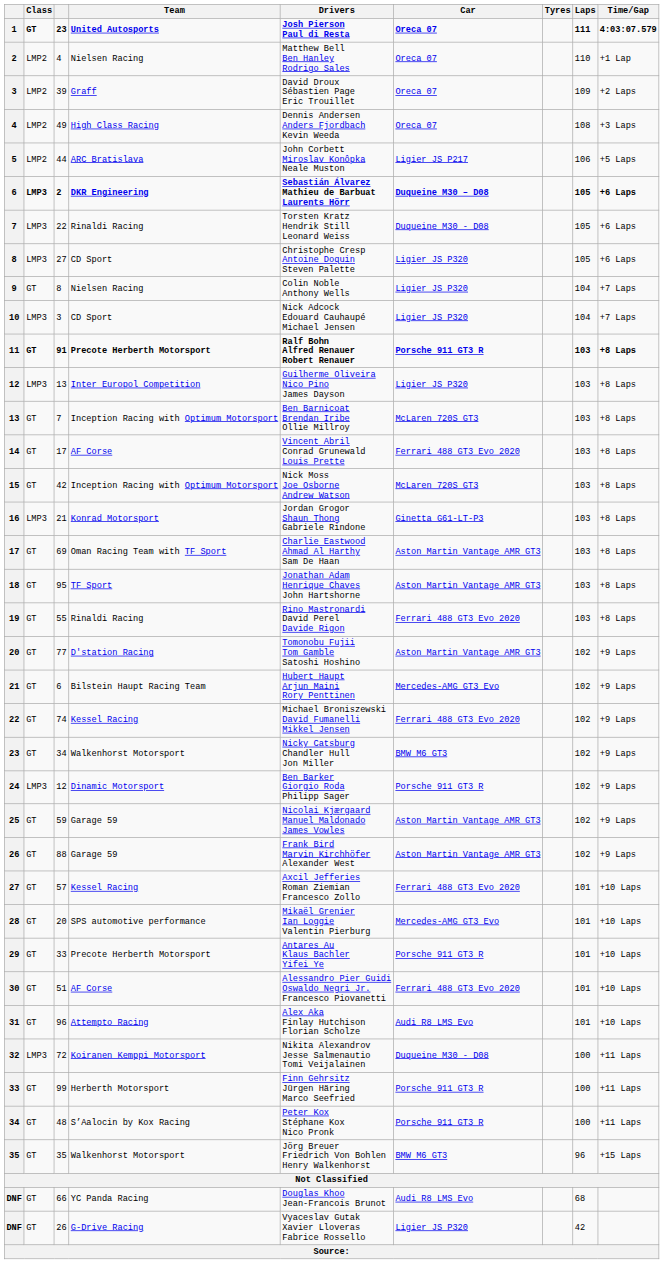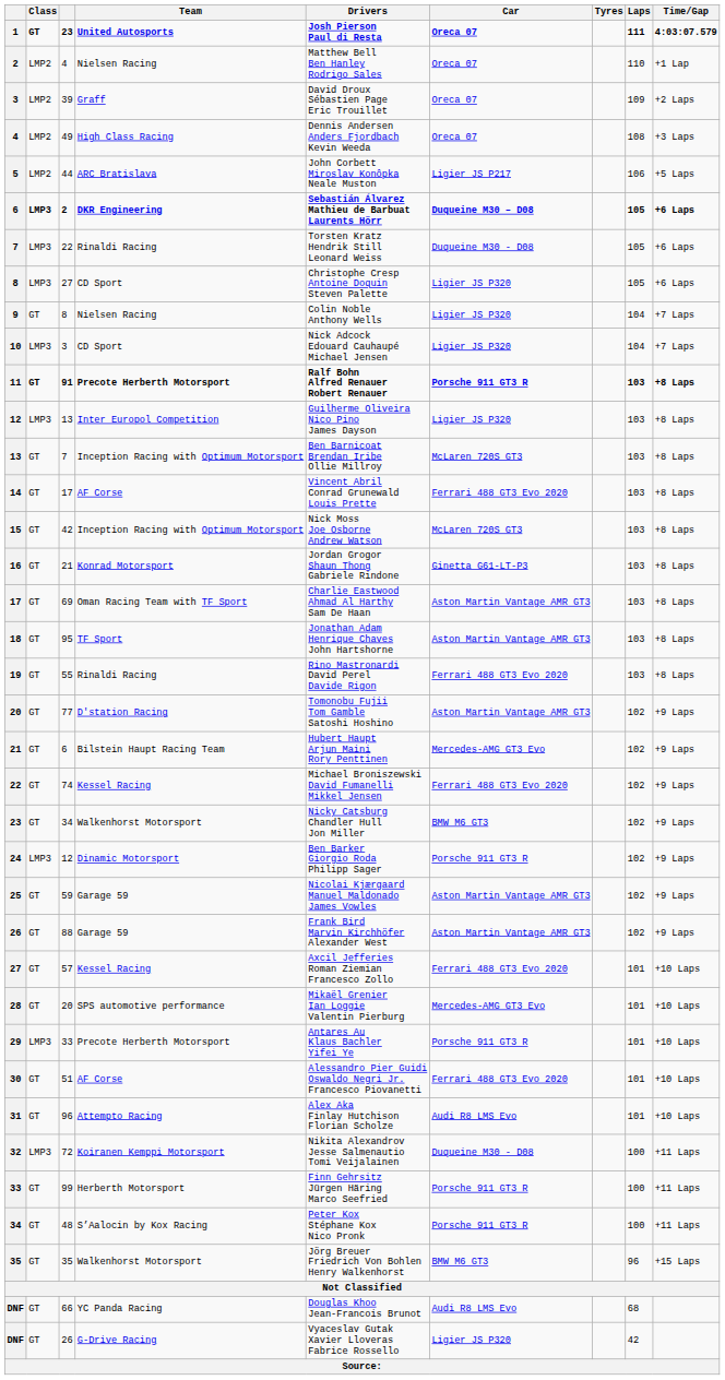 <table class="wikitable" style="font-size:95%;">
 <tr>
 <th></th>
 <th>Class</th>
 <th></th>
 <th>Team</th>
 <th>Drivers</th>
 <th>Car</th>
 <th>Tyres</th>
 <th>Laps</th>
 <th>Time/Gap</th>
 </tr>
 <tr>
 <th>1</th>
 <td><strong>GT</strong></td>
 <td><strong>23</strong></td>
 <td><strong> <a href='#'>United Autosports</a></strong></td>
 <td><strong> <a href='#'>Josh Pierson</a></strong><br><strong> <a href='#'>Paul di Resta</a></strong></td>
 <td><strong><a href='#'>Oreca 07</a></strong></td>
 <td></td>
 <td><strong>111</strong></td>
 <td><strong>4:03:07.579</strong></td>
 </tr>
 <tr>
 <th>2</th>
 <td>LMP2</td>
 <td>4</td>
 <td> Nielsen Racing</td>
 <td> Matthew Bell<br> <a href='#'>Ben Hanley</a><br> <a href='#'>Rodrigo Sales</a></td>
 <td><a href='#'>Oreca 07</a></td>
 <td></td>
 <td>110</td>
 <td>+1 Lap</td>
 </tr>
 <tr>
 <th>3</th>
 <td>LMP2</td>
 <td>39</td>
 <td> <a href='#'>Graff</a></td>
 <td> David Droux<br> Sébastien Page<br> Eric Trouillet</td>
 <td><a href='#'>Oreca 07</a></td>
 <td></td>
 <td>109</td>
 <td>+2 Laps</td>
 </tr>
 <tr>
 <th>4</th>
 <td>LMP2</td>
 <td>49</td>
 <td> <a href='#'>High Class Racing</a></td>
 <td> Dennis Andersen<br> <a href='#'>Anders Fjordbach</a><br> Kevin Weeda</td>
 <td><a href='#'>Oreca 07</a></td>
 <td></td>
 <td>108</td>
 <td>+3 Laps</td>
 </tr>
 <tr>
 <th>5</th>
 <td>LMP2</td>
 <td>44</td>
 <td> <a href='#'>ARC Bratislava</a></td>
 <td> John Corbett<br> <a href='#'>Miroslav Konôpka</a><br> Neale Muston</td>
 <td><a href='#'>Ligier JS P217</a></td>
 <td></td>
 <td>106</td>
 <td>+5 Laps</td>
 </tr>
 <tr>
 <th>6</th>
 <td><strong>LMP3</strong></td>
 <td><strong>2</strong></td>
 <td><strong> <a href='#'>DKR Engineering</a></strong></td>
 <td><strong> <a href='#'>Sebastián Álvarez</a><br> Mathieu de Barbuat<br> <a href='#'>Laurents Hörr</a></strong></td>
 <td><a href='#'><strong>Duqueine M30 – D08</strong></a></td>
 <td></td>
 <td><strong>105</strong></td>
 <td><strong>+6 Laps</strong></td>
 </tr>
 <tr>
 <th>7</th>
 <td>LMP3</td>
 <td>22</td>
 <td> Rinaldi Racing</td>
 <td> Torsten Kratz<br> Hendrik Still<br> Leonard Weiss</td>
 <td><a href='#'>Duqueine M30 - D08</a></td>
 <td></td>
 <td>105</td>
 <td>+6 Laps</td>
 </tr>
 <tr>
 <th>8</th>
 <td>LMP3</td>
 <td>27</td>
 <td> CD Sport</td>
 <td> Christophe Cresp<br> <a href='#'>Antoine Doquin</a><br> Steven Palette</td>
 <td><a href='#'>Ligier JS P320</a></td>
 <td></td>
 <td>105</td>
 <td>+6 Laps</td>
 </tr>
 <tr>
 <th>9</th>
 <td>GT</td>
 <td>8</td>
 <td> Nielsen Racing</td>
 <td> Colin Noble<br> Anthony Wells</td>
 <td><a href='#'>Ligier JS P320</a></td>
 <td></td>
 <td>104</td>
 <td>+7 Laps</td>
 </tr>
 <tr>
 <th>10</th>
 <td>LMP3</td>
 <td>3</td>
 <td> CD Sport</td>
 <td> Nick Adcock<br> Edouard Cauhaupé<br> Michael Jensen</td>
 <td><a href='#'>Ligier JS P320</a></td>
 <td></td>
 <td>104</td>
 <td>+7 Laps</td>
 </tr>
 <tr>
 <th>11</th>
 <td><strong>GT</strong></td>
 <td><strong>91</strong></td>
 <td><strong> Precote Herberth Motorsport</strong></td>
 <td><strong> Ralf Bohn<br> Alfred Renauer<br> Robert Renauer</strong></td>
 <td><a href='#'><strong>Porsche 911 GT3 R</strong></a></td>
 <td></td>
 <td><strong>103</strong></td>
 <td><strong>+8 Laps</strong></td>
 </tr>
 <tr>
 <th>12</th>
 <td>LMP3</td>
 <td>13</td>
 <td> <a href='#'>Inter Europol Competition</a></td>
 <td> <a href='#'>Guilherme Oliveira</a><br> <a href='#'>Nico Pino</a><br> James Dayson</td>
 <td><a href='#'>Ligier JS P320</a></td>
 <td></td>
 <td>103</td>
 <td>+8 Laps</td>
 </tr>
 <tr>
 <th>13</th>
 <td>GT</td>
 <td>7</td>
 <td> Inception Racing with <a href='#'>Optimum Motorsport</a></td>
 <td> <a href='#'>Ben Barnicoat</a><br> <a href='#'>Brendan Iribe</a><br> Ollie Millroy</td>
 <td><a href='#'>McLaren 720S GT3</a></td>
 <td></td>
 <td>103</td>
 <td>+8 Laps</td>
 </tr>
 <tr>
 <th>14</th>
 <td>GT</td>
 <td>17</td>
 <td> <a href='#'>AF Corse</a></td>
 <td> <a href='#'>Vincent Abril</a><br> Conrad Grunewald<br> <a href='#'>Louis Prette</a></td>
 <td><a href='#'>Ferrari 488 GT3 Evo 2020</a></td>
 <td></td>
 <td>103</td>
 <td>+8 Laps</td>
 </tr>
 <tr>
 <th>15</th>
 <td>GT</td>
 <td>42</td>
 <td> Inception Racing with <a href='#'>Optimum Motorsport</a></td>
 <td> Nick Moss<br> <a href='#'>Joe Osborne</a><br> <a href='#'>Andrew Watson</a></td>
 <td><a href='#'>McLaren 720S GT3</a></td>
 <td></td>
 <td>103</td>
 <td>+8 Laps</td>
 </tr>
 <tr>
 <th>16</th>
-<td>LMP3</td>
+<td>GT</td>
 <td>21</td>
 <td> <a href='#'>Konrad Motorsport</a></td>
 <td> Jordan Grogor<br> <a href='#'>Shaun Thong</a><br> Gabriele Rindone</td>
 <td><a href='#'>Ginetta G61-LT-P3</a></td>
 <td></td>
 <td>103</td>
 <td>+8 Laps</td>
 </tr>
 <tr>
 <th>17</th>
 <td>GT</td>
 <td>69</td>
 <td> Oman Racing Team with <a href='#'>TF Sport</a></td>
 <td> <a href='#'>Charlie Eastwood</a><br> <a href='#'>Ahmad Al Harthy</a><br> Sam De Haan</td>
 <td><a href='#'>Aston Martin Vantage AMR GT3</a></td>
 <td></td>
 <td>103</td>
 <td>+8 Laps</td>
 </tr>
 <tr>
 <th>18</th>
 <td>GT</td>
 <td>95</td>
 <td> <a href='#'>TF Sport</a></td>
 <td> <a href='#'>Jonathan Adam</a><br> <a href='#'>Henrique Chaves</a><br> John Hartshorne</td>
 <td><a href='#'>Aston Martin Vantage AMR GT3</a></td>
 <td></td>
 <td>103</td>
 <td>+8 Laps</td>
 </tr>
 <tr>
 <th>19</th>
 <td>GT</td>
 <td>55</td>
 <td> Rinaldi Racing</td>
 <td> <a href='#'>Rino Mastronardi</a><br> David Perel<br> <a href='#'>Davide Rigon</a></td>
 <td><a href='#'>Ferrari 488 GT3 Evo 2020</a></td>
 <td></td>
 <td>103</td>
 <td>+8 Laps</td>
 </tr>
 <tr>
 <th>20</th>
 <td>GT</td>
 <td>77</td>
 <td> <a href='#'>D'station Racing</a></td>
 <td> <a href='#'>Tomonobu Fujii</a><br> <a href='#'>Tom Gamble</a><br> Satoshi Hoshino</td>
 <td><a href='#'>Aston Martin Vantage AMR GT3</a></td>
 <td></td>
 <td>102</td>
 <td>+9 Laps</td>
 </tr>
 <tr>
 <th>21</th>
 <td>GT</td>
 <td>6</td>
 <td> Bilstein Haupt Racing Team</td>
 <td> <a href='#'>Hubert Haupt</a><br> <a href='#'>Arjun Maini</a><br> <a href='#'>Rory Penttinen</a></td>
 <td><a href='#'>Mercedes-AMG GT3 Evo</a></td>
 <td></td>
 <td>102</td>
 <td>+9 Laps</td>
 </tr>
 <tr>
 <th>22</th>
 <td>GT</td>
 <td>74</td>
 <td> <a href='#'>Kessel Racing</a></td>
 <td> Michael Broniszewski<br> <a href='#'>David Fumanelli</a><br> <a href='#'>Mikkel Jensen</a></td>
 <td><a href='#'>Ferrari 488 GT3 Evo 2020</a></td>
 <td></td>
 <td>102</td>
 <td>+9 Laps</td>
 </tr>
 <tr>
 <th>23</th>
 <td>GT</td>
 <td>34</td>
 <td> Walkenhorst Motorsport</td>
 <td> <a href='#'>Nicky Catsburg</a><br> Chandler Hull<br> Jon Miller</td>
 <td><a href='#'>BMW M6 GT3</a></td>
 <td></td>
 <td>102</td>
 <td>+9 Laps</td>
 </tr>
 <tr>
 <th>24</th>
 <td>LMP3</td>
 <td>12</td>
 <td> <a href='#'>Dinamic Motorsport</a></td>
 <td> <a href='#'>Ben Barker</a><br> <a href='#'>Giorgio Roda</a><br> Philipp Sager</td>
 <td><a href='#'>Porsche 911 GT3 R</a></td>
 <td></td>
 <td>102</td>
 <td>+9 Laps</td>
 </tr>
 <tr>
 <th>25</th>
 <td>GT</td>
 <td>59</td>
 <td> Garage 59</td>
 <td> <a href='#'>Nicolai Kjærgaard</a><br> <a href='#'>Manuel Maldonado</a><br> <a href='#'>James Vowles</a></td>
 <td><a href='#'>Aston Martin Vantage AMR GT3</a></td>
 <td></td>
 <td>102</td>
 <td>+9 Laps</td>
 </tr>
 <tr>
 <th>26</th>
 <td>GT</td>
 <td>88</td>
 <td> Garage 59</td>
 <td> <a href='#'>Frank Bird</a><br> <a href='#'>Marvin Kirchhöfer</a><br> Alexander West</td>
 <td><a href='#'>Aston Martin Vantage AMR GT3</a></td>
 <td></td>
 <td>102</td>
 <td>+9 Laps</td>
 </tr>
 <tr>
 <th>27</th>
 <td>GT</td>
 <td>57</td>
 <td> <a href='#'>Kessel Racing</a></td>
 <td> <a href='#'>Axcil Jefferies</a><br> Roman Ziemian<br> Francesco Zollo</td>
 <td><a href='#'>Ferrari 488 GT3 Evo 2020</a></td>
 <td></td>
 <td>101</td>
 <td>+10 Laps</td>
 </tr>
 <tr>
 <th>28</th>
 <td>GT</td>
 <td>20</td>
 <td> SPS automotive performance</td>
 <td> <a href='#'>Mikaël Grenier</a><br> <a href='#'>Ian Loggie</a><br> Valentin Pierburg</td>
 <td><a href='#'>Mercedes-AMG GT3 Evo</a></td>
 <td></td>
 <td>101</td>
 <td>+10 Laps</td>
 </tr>
 <tr>
 <th>29</th>
-<td>GT</td>
+<td>LMP3</td>
 <td>33</td>
 <td> Precote Herberth Motorsport</td>
 <td> <a href='#'>Antares Au</a><br> <a href='#'>Klaus Bachler</a><br> <a href='#'>Yifei Ye</a></td>
 <td><a href='#'>Porsche 911 GT3 R</a></td>
 <td></td>
 <td>101</td>
 <td>+10 Laps</td>
 </tr>
 <tr>
 <th>30</th>
 <td>GT</td>
 <td>51</td>
 <td> <a href='#'>AF Corse</a></td>
 <td> <a href='#'>Alessandro Pier Guidi</a><br> <a href='#'>Oswaldo Negri Jr.</a><br> Francesco Piovanetti</td>
 <td><a href='#'>Ferrari 488 GT3 Evo 2020</a></td>
 <td></td>
 <td>101</td>
 <td>+10 Laps</td>
 </tr>
 <tr>
 <th>31</th>
 <td>GT</td>
 <td>96</td>
 <td> <a href='#'>Attempto Racing</a></td>
 <td> <a href='#'>Alex Aka</a><br> Finlay Hutchison<br> Florian Scholze</td>
 <td><a href='#'>Audi R8 LMS Evo</a></td>
 <td></td>
 <td>101</td>
 <td>+10 Laps</td>
 </tr>
 <tr>
 <th>32</th>
 <td>LMP3</td>
 <td>72</td>
 <td> <a href='#'>Koiranen Kemppi Motorsport</a></td>
 <td> Nikita Alexandrov<br> Jesse Salmenautio<br> Tomi Veijalainen</td>
 <td><a href='#'>Duqueine M30 - D08</a></td>
 <td></td>
 <td>100</td>
 <td>+11 Laps</td>
 </tr>
 <tr>
 <th>33</th>
 <td>GT</td>
 <td>99</td>
 <td> Herberth Motorsport</td>
 <td> <a href='#'>Finn Gehrsitz</a><br> Jürgen Häring<br> Marco Seefried</td>
 <td><a href='#'>Porsche 911 GT3 R</a></td>
 <td></td>
 <td>100</td>
 <td>+11 Laps</td>
 </tr>
 <tr>
 <th>34</th>
 <td>GT</td>
 <td>48</td>
 <td> S’Aalocin by Kox Racing</td>
 <td> <a href='#'>Peter Kox</a><br> Stéphane Kox<br> Nico Pronk</td>
 <td><a href='#'>Porsche 911 GT3 R</a></td>
 <td></td>
 <td>100</td>
 <td>+11 Laps</td>
 </tr>
 <tr>
 <th>35</th>
 <td>GT</td>
 <td>35</td>
 <td> Walkenhorst Motorsport</td>
 <td> Jörg Breuer<br> Friedrich Von Bohlen<br> Henry Walkenhorst</td>
 <td><a href='#'>BMW M6 GT3</a></td>
 <td></td>
 <td>96</td>
 <td>+15 Laps</td>
 </tr>
 <tr>
 <th colspan="9">Not Classified</th>
 </tr>
 <tr>
 <th>DNF</th>
 <td>GT</td>
 <td>66</td>
 <td> YC Panda Racing</td>
 <td> <a href='#'>Douglas Khoo</a><br> Jean-Francois Brunot</td>
 <td><a href='#'>Audi R8 LMS Evo</a></td>
 <td></td>
 <td>68</td>
 <td></td>
 </tr>
 <tr>
 <th>DNF</th>
 <td>GT</td>
 <td>26</td>
 <td> <a href='#'>G-Drive Racing</a></td>
 <td> Vyaceslav Gutak<br> Xavier Lloveras<br> Fabrice Rossello</td>
 <td><a href='#'>Ligier JS P320</a></td>
 <td></td>
 <td>42</td>
 <td></td>
 </tr>
 <tr>
 <th colspan="9">Source:</th>
 </tr>
 </table>
